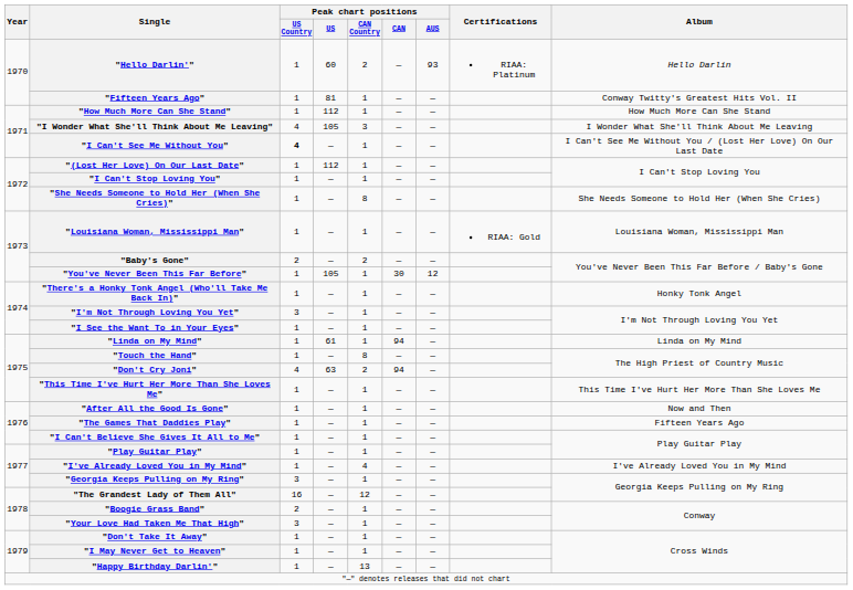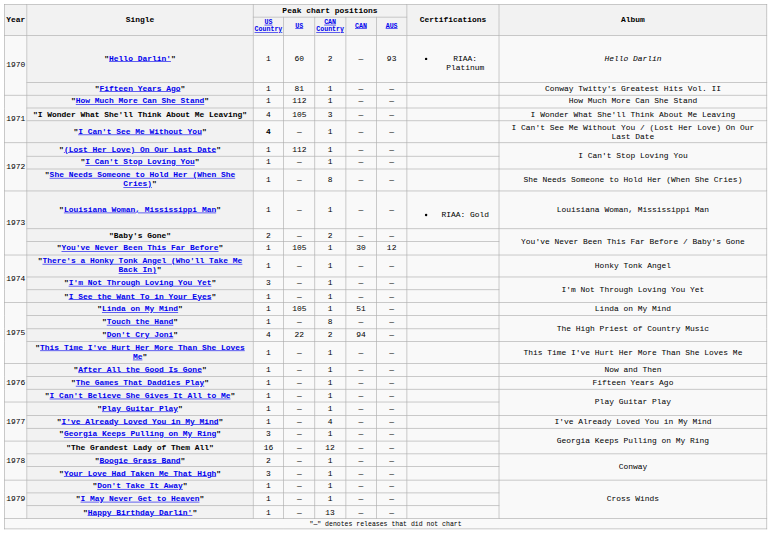 <table class="wikitable plainrowheaders" style="text-align:center;">
 <tr>
 <th rowspan="2">Year</th>
 <th rowspan="2" style="width:28em;">Single</th>
 <th colspan="5">Peak chart positions</th>
 <th rowspan="2">Certifications</th>
 <th rowspan="2">Album</th>
 </tr>
 <tr style="font-size:smaller;">
 <th width="45"><a href='#'>US Country</a><br></th>
 <th width="45"><a href='#'>US</a><br></th>
 <th width="45"><a href='#'>CAN Country</a></th>
 <th width="45"><a href='#'>CAN</a></th>
 <th width="45"><a href='#'>AUS</a></th>
 </tr>
 <tr>
 <td rowspan="2">1970</td>
 <th scope="row">"<a href='#'>Hello Darlin'</a>"</th>
 <td>1</td>
 <td>60</td>
 <td>2</td>
 <td>—</td>
 <td>93</td>
 <td><br><ul><li>RIAA: Platinum</li></ul></td>
 <td><em>Hello Darlin<strong></td>
 </tr>
 <tr>
 <th scope="row">"<a href='#'>Fifteen Years Ago</a>"</th>
 <td>1</td>
 <td>81</td>
 <td>1</td>
 <td>—</td>
 <td>—</td>
 <td></td>
 <td></em>Conway Twitty's Greatest Hits Vol. II<em></td>
 </tr>
 <tr>
 <td rowspan="3">1971</td>
 <th scope="row">"<a href='#'>How Much More Can She Stand</a>"</th>
 <td>1</td>
 <td>112</td>
 <td>1</td>
 <td>—</td>
 <td>—</td>
 <td></td>
 <td></em>How Much More Can She Stand<em></td>
 </tr>
 <tr>
 <th scope="row">"I Wonder What She'll Think About Me Leaving"</th>
 <td>4</td>
 <td>105</td>
 <td>3</td>
 <td>—</td>
 <td>—</td>
 <td></td>
 <td></em>I Wonder What She'll Think About Me Leaving<em></td>
 </tr>
 <tr>
 <th scope="row">"<a href='#'>I Can't See Me Without You</a>"</th>
 <td><strong>4</strong></td>
 <td>—</td>
 <td>1</td>
 <td>—</td>
 <td>—</td>
 <td></td>
 <td></em>I Can't See Me Without You / (Lost Her Love) On Our Last Date<em></td>
 </tr>
 <tr>
 <td rowspan="3">1972</td>
 <th scope="row">"<a href='#'>(Lost Her Love) On Our Last Date</a>"</th>
 <td>1</td>
 <td>112</td>
 <td>1</td>
 <td>—</td>
 <td>—</td>
 <td></td>
 <td rowspan="2"></em>I Can't Stop Loving You<em></td>
 </tr>
 <tr>
 <th scope="row">"<a href='#'>I Can't Stop Loving You</a>"</th>
 <td>1</td>
 <td>—</td>
 <td>1</td>
 <td>—</td>
 <td>—</td>
 <td></td>
 </tr>
 <tr>
 <th scope="row">"<a href='#'>She Needs Someone to Hold Her (When She Cries)</a>"</th>
 <td>1</td>
 <td>—</td>
 <td>8</td>
 <td>—</td>
 <td>—</td>
 <td></td>
 <td></em>She Needs Someone to Hold Her (When She Cries)<em></td>
 </tr>
 <tr>
 <td rowspan="3">1973</td>
 <th scope="row">"<a href='#'>Louisiana Woman, Mississippi Man</a>" </th>
 <td>1</td>
 <td>—</td>
 <td>1</td>
 <td>—</td>
 <td>—</td>
 <td><br><ul><li>RIAA: Gold</li></ul></td>
 <td></em>Louisiana Woman, Mississippi Man<em></td>
 </tr>
 <tr>
 <th scope="row">"Baby's Gone"</th>
 <td>2</td>
 <td>—</td>
 <td>2</td>
 <td>—</td>
 <td>—</td>
 <td></td>
 <td rowspan="2"></em>You've Never Been This Far Before / Baby's Gone<em></td>
 </tr>
 <tr>
 <th scope="row">"<a href='#'>You've Never Been This Far Before</a>"</th>
 <td>1</td>
 <td>105</td>
 <td>1</td>
 <td>30</td>
 <td>12</td>
 <td></td>
 </tr>
 <tr>
 <td rowspan="3">1974</td>
 <th scope="row">"<a href='#'>There's a Honky Tonk Angel (Who'll Take Me Back In)</a>"</th>
 <td>1</td>
 <td>—</td>
 <td>1</td>
 <td>—</td>
 <td>—</td>
 <td></td>
 <td></em>Honky Tonk Angel<em></td>
 </tr>
 <tr>
 <th scope="row">"<a href='#'>I'm Not Through Loving You Yet</a>"</th>
 <td>3</td>
 <td>—</td>
 <td>1</td>
 <td>—</td>
 <td>—</td>
 <td></td>
 <td rowspan="2"></em>I'm Not Through Loving You Yet<em></td>
 </tr>
 <tr>
 <th scope="row">"<a href='#'>I See the Want To in Your Eyes</a>"</th>
 <td>1</td>
 <td>—</td>
 <td>1</td>
 <td>—</td>
 <td>—</td>
 <td></td>
 </tr>
 <tr>
 <td rowspan="4">1975</td>
 <th scope="row">"<a href='#'>Linda on My Mind</a>"</th>
 <td>1</td>
-<td>61</td>
+<td>105</td>
 <td>1</td>
-<td>94</td>
+<td>51</td>
 <td>—</td>
 <td></td>
 <td></em>Linda on My Mind<em></td>
 </tr>
 <tr>
 <th scope="row">"<a href='#'>Touch the Hand</a>" </th>
 <td>1</td>
 <td>—</td>
 <td>8</td>
 <td>—</td>
 <td>—</td>
 <td></td>
 <td rowspan="2"></em>The High Priest of Country Music<em></td>
 </tr>
 <tr>
 <th scope="row">"<a href='#'>Don't Cry Joni</a>" </th>
 <td>4</td>
-<td>63</td>
+<td>22</td>
 <td>2</td>
 <td>94</td>
 <td>—</td>
 <td></td>
 </tr>
 <tr>
 <th scope="row">"<a href='#'>This Time I've Hurt Her More Than She Loves Me</a>"</th>
 <td>1</td>
 <td>—</td>
 <td>1</td>
 <td>—</td>
 <td>—</td>
 <td></td>
 <td></em>This Time I've Hurt Her More Than She Loves Me<em></td>
 </tr>
 <tr>
 <td rowspan="3">1976</td>
 <th scope="row">"<a href='#'>After All the Good Is Gone</a>"</th>
 <td>1</td>
 <td>—</td>
 <td>1</td>
 <td>—</td>
 <td>—</td>
 <td></td>
 <td></em>Now and Then<em></td>
 </tr>
 <tr>
 <th scope="row">"<a href='#'>The Games That Daddies Play</a>"</th>
 <td>1</td>
 <td>—</td>
 <td>1</td>
 <td>—</td>
 <td>—</td>
 <td></td>
 <td></em>Fifteen Years Ago<em></td>
 </tr>
 <tr>
 <th scope="row">"<a href='#'>I Can't Believe She Gives It All to Me</a>"</th>
 <td>1</td>
 <td>—</td>
 <td>1</td>
 <td>—</td>
 <td>—</td>
 <td></td>
 <td rowspan="2"></em>Play Guitar Play<em></td>
 </tr>
 <tr>
 <td rowspan="3">1977</td>
 <th scope="row">"<a href='#'>Play Guitar Play</a>"</th>
 <td>1</td>
 <td>—</td>
 <td>1</td>
 <td>—</td>
 <td>—</td>
 <td></td>
 </tr>
 <tr>
 <th scope="row">"<a href='#'>I've Already Loved You in My Mind</a>"</th>
 <td>1</td>
 <td>—</td>
 <td>4</td>
 <td>—</td>
 <td>—</td>
 <td></td>
 <td></em>I've Already Loved You in My Mind<em></td>
 </tr>
 <tr>
 <th scope="row">"<a href='#'>Georgia Keeps Pulling on My Ring</a>"</th>
 <td>3</td>
 <td>—</td>
 <td>1</td>
 <td>—</td>
 <td>—</td>
 <td></td>
 <td rowspan="2"></em>Georgia Keeps Pulling on My Ring<em></td>
 </tr>
 <tr>
 <td rowspan="3">1978</td>
 <th scope="row">"The Grandest Lady of Them All"</th>
 <td>16</td>
 <td>—</td>
 <td>12</td>
 <td>—</td>
 <td>—</td>
 <td></td>
 </tr>
 <tr>
 <th scope="row">"<a href='#'>Boogie Grass Band</a>"</th>
 <td>2</td>
 <td>—</td>
 <td>1</td>
 <td>—</td>
 <td>—</td>
 <td></td>
 <td rowspan="2"></em>Conway<em></td>
 </tr>
 <tr>
 <th scope="row">"<a href='#'>Your Love Had Taken Me That High</a>"</th>
 <td>3</td>
 <td>—</td>
 <td>1</td>
 <td>—</td>
 <td>—</td>
 <td></td>
 </tr>
 <tr>
 <td rowspan="3">1979</td>
 <th scope="row">"<a href='#'>Don't Take It Away</a>"</th>
 <td>1</td>
 <td>—</td>
 <td>1</td>
 <td>—</td>
 <td>—</td>
 <td></td>
 <td rowspan="3"></em>Cross Winds<em></td>
 </tr>
 <tr>
 <th scope="row">"<a href='#'>I May Never Get to Heaven</a>"</th>
 <td>1</td>
 <td>—</td>
 <td>1</td>
 <td>—</td>
 <td>—</td>
 <td></td>
 </tr>
 <tr>
 <th scope="row">"<a href='#'>Happy Birthday Darlin'</a>"</th>
 <td>1</td>
 <td>—</td>
 <td>13</td>
 <td>—</td>
 <td>—</td>
 <td></td>
 </tr>
 <tr>
 <td colspan="9" style="font-size:8pt">"—" denotes releases that did not chart</td>
 </tr>
 </table>
